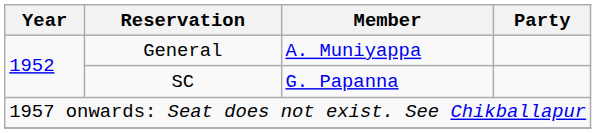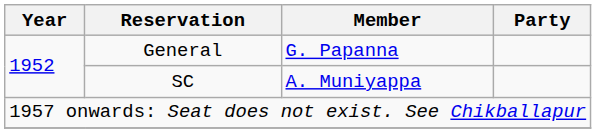 <table class="wikitable sortable">
 <tr>
 <th>Year</th>
 <th>Reservation</th>
 <th>Member</th>
 <th colspan="2">Party</th>
 </tr>
 <tr>
 <td rowspan="2"><a href='#'>1952</a></td>
 <td align="center">General</td>
-<td><a href='#'>A. Muniyappa</a></td>
+<td><a href='#'>G. Papanna</a></td>
 <td></td>
 </tr>
 <tr>
 <td align="center">SC</td>
-<td><a href='#'>G. Papanna</a></td>
+<td><a href='#'>A. Muniyappa</a></td>
 </tr>
 <tr>
 <td colspan="6" align="center">1957 onwards: <em>Seat does not exist. See <a href='#'>Chikballapur</a></em></td>
 </tr>
 <tr>
 </tr>
 </table>
